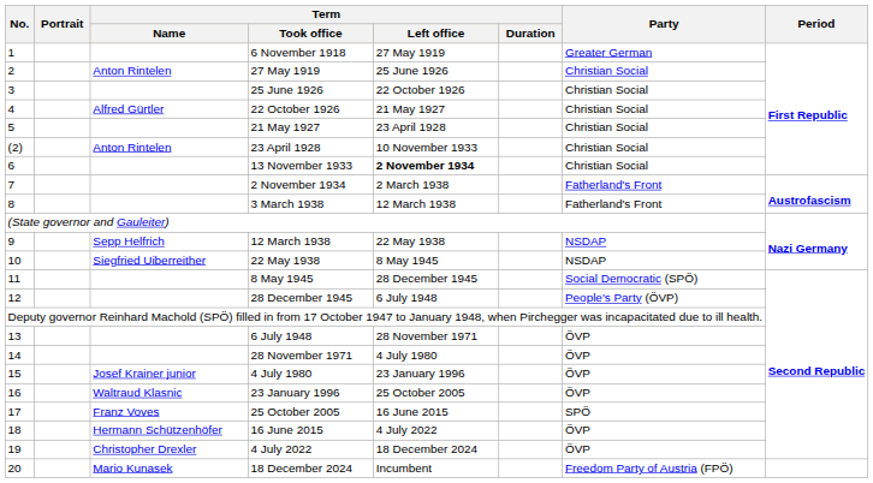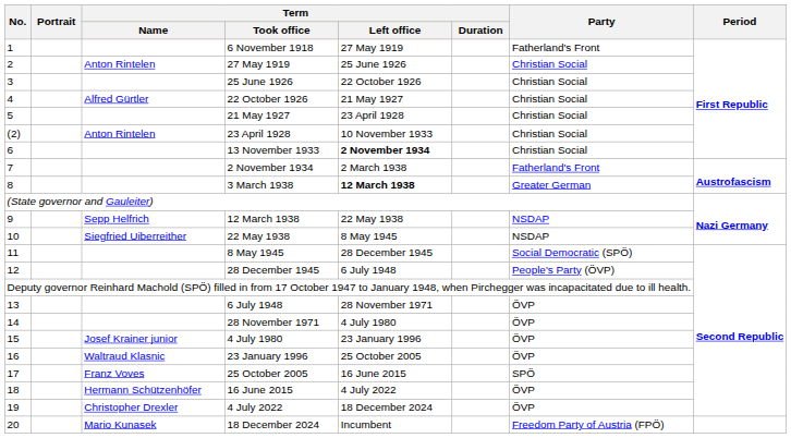 <table class="wikitable" style="background:white;">
 <tr>
 <th rowspan="2">No.</th>
 <th rowspan="2">Portrait</th>
 <th colspan="4">Term</th>
 <th rowspan="2">Party</th>
 <th rowspan="2">Period</th>
 </tr>
 <tr style="background:#ffdead;">
 <th>Name</th>
 <th>Took office</th>
 <th>Left office</th>
 <th>Duration</th>
 </tr>
 <tr>
 <td>1</td>
 <td></td>
 <td></td>
 <td>6 November 1918</td>
 <td>27 May 1919</td>
 <td></td>
-<td><a href='#'>Greater German</a></td>
+<td>Fatherland's Front</td>
 <td rowspan="7"><br><strong><a href='#'>First Republic</a></strong><br></td>
 </tr>
 <tr>
 <td>2</td>
 <td></td>
 <td><a href='#'>Anton Rintelen</a></td>
 <td>27 May 1919</td>
 <td>25 June 1926</td>
 <td></td>
 <td><a href='#'>Christian Social</a></td>
 </tr>
 <tr>
 <td>3</td>
 <td></td>
 <td></td>
 <td>25 June 1926</td>
 <td>22 October 1926</td>
 <td></td>
 <td>Christian Social</td>
 </tr>
 <tr>
 <td>4</td>
 <td></td>
 <td><a href='#'>Alfred Gürtler</a></td>
 <td>22 October 1926</td>
 <td>21 May 1927</td>
 <td></td>
 <td>Christian Social</td>
 </tr>
 <tr>
 <td>5</td>
 <td></td>
 <td></td>
 <td>21 May 1927</td>
 <td>23 April 1928</td>
 <td></td>
 <td>Christian Social</td>
 </tr>
 <tr>
 <td>(2)</td>
 <td></td>
 <td><a href='#'>Anton Rintelen</a></td>
 <td>23 April 1928</td>
 <td>10 November 1933</td>
 <td></td>
 <td>Christian Social</td>
 </tr>
 <tr>
 <td>6</td>
 <td></td>
 <td></td>
 <td>13 November 1933</td>
 <td><strong>2 November 1934</strong></td>
 <td></td>
 <td>Christian Social</td>
 </tr>
 <tr>
 <td>7</td>
 <td></td>
 <td></td>
 <td>2 November 1934</td>
 <td>2 March 1938</td>
 <td></td>
 <td><a href='#'>Fatherland's Front</a></td>
 <td rowspan="2"><br><strong><a href='#'>Austrofascism</a></strong></td>
 </tr>
 <tr>
 <td>8</td>
 <td></td>
 <td></td>
 <td>3 March 1938</td>
-<td>12 March 1938</td>
+<td><strong>12 March 1938</strong></td>
 <td></td>
-<td>Fatherland's Front</td>
+<td><a href='#'>Greater German</a></td>
 </tr>
 <tr>
 <td colspan="7"><em>(State governor and <a href='#'>Gauleiter</a>)</em></td>
 <td rowspan="3"><br><strong><a href='#'>Nazi Germany</a></strong><br></td>
 </tr>
 <tr>
 <td>9</td>
 <td></td>
 <td><a href='#'>Sepp Helfrich</a></td>
 <td>12 March 1938</td>
 <td>22 May 1938</td>
 <td></td>
 <td><a href='#'>NSDAP</a></td>
 </tr>
 <tr>
 <td>10</td>
 <td></td>
 <td><a href='#'>Siegfried Uiberreither</a></td>
 <td>22 May 1938</td>
 <td>8 May 1945</td>
 <td></td>
 <td>NSDAP</td>
 </tr>
 <tr>
 <td>11</td>
 <td></td>
 <td></td>
 <td>8 May 1945</td>
 <td>28 December 1945</td>
 <td></td>
 <td><a href='#'>Social Democratic</a> (SPÖ)</td>
 <td rowspan="10"><br><strong><a href='#'>Second Republic</a></strong><br></td>
 </tr>
 <tr>
 <td>12</td>
 <td></td>
 <td></td>
 <td>28 December 1945</td>
 <td>6 July 1948</td>
 <td></td>
 <td><a href='#'>People's Party</a> (ÖVP)</td>
 </tr>
 <tr>
 <td colspan="7">Deputy governor Reinhard Machold (SPÖ) filled in from 17 October 1947 to January 1948, when Pirchegger was incapacitated due to ill health.</td>
 </tr>
 <tr>
 <td>13</td>
 <td></td>
 <td></td>
 <td>6 July 1948</td>
 <td>28 November 1971</td>
 <td></td>
 <td>ÖVP</td>
 </tr>
 <tr>
 <td>14</td>
 <td></td>
 <td></td>
 <td>28 November 1971</td>
 <td>4 July 1980</td>
 <td></td>
 <td>ÖVP</td>
 </tr>
 <tr>
 <td>15</td>
 <td></td>
 <td><a href='#'>Josef Krainer junior</a></td>
 <td>4 July 1980</td>
 <td>23 January 1996</td>
 <td></td>
 <td>ÖVP</td>
 </tr>
 <tr>
 <td>16</td>
 <td></td>
 <td><a href='#'>Waltraud Klasnic</a></td>
 <td>23 January 1996</td>
 <td>25 October 2005</td>
 <td></td>
 <td>ÖVP</td>
 </tr>
 <tr>
 <td>17</td>
 <td></td>
 <td><a href='#'>Franz Voves</a></td>
 <td>25 October 2005</td>
 <td>16 June 2015</td>
 <td></td>
 <td>SPÖ</td>
 </tr>
 <tr>
 <td>18</td>
 <td></td>
 <td><a href='#'>Hermann Schützenhöfer</a></td>
 <td>16 June 2015</td>
 <td>4 July 2022</td>
 <td></td>
 <td>ÖVP</td>
 </tr>
 <tr>
 <td>19</td>
 <td></td>
 <td><a href='#'>Christopher Drexler</a></td>
 <td>4 July 2022</td>
 <td>18 December 2024</td>
 <td></td>
 <td>ÖVP</td>
 </tr>
 <tr>
 <td>20</td>
 <td></td>
 <td><a href='#'>Mario Kunasek</a></td>
 <td>18 December 2024</td>
 <td>Incumbent</td>
 <td></td>
 <td><a href='#'>Freedom Party of Austria</a> (FPÖ)</td>
 </tr>
 </table>
